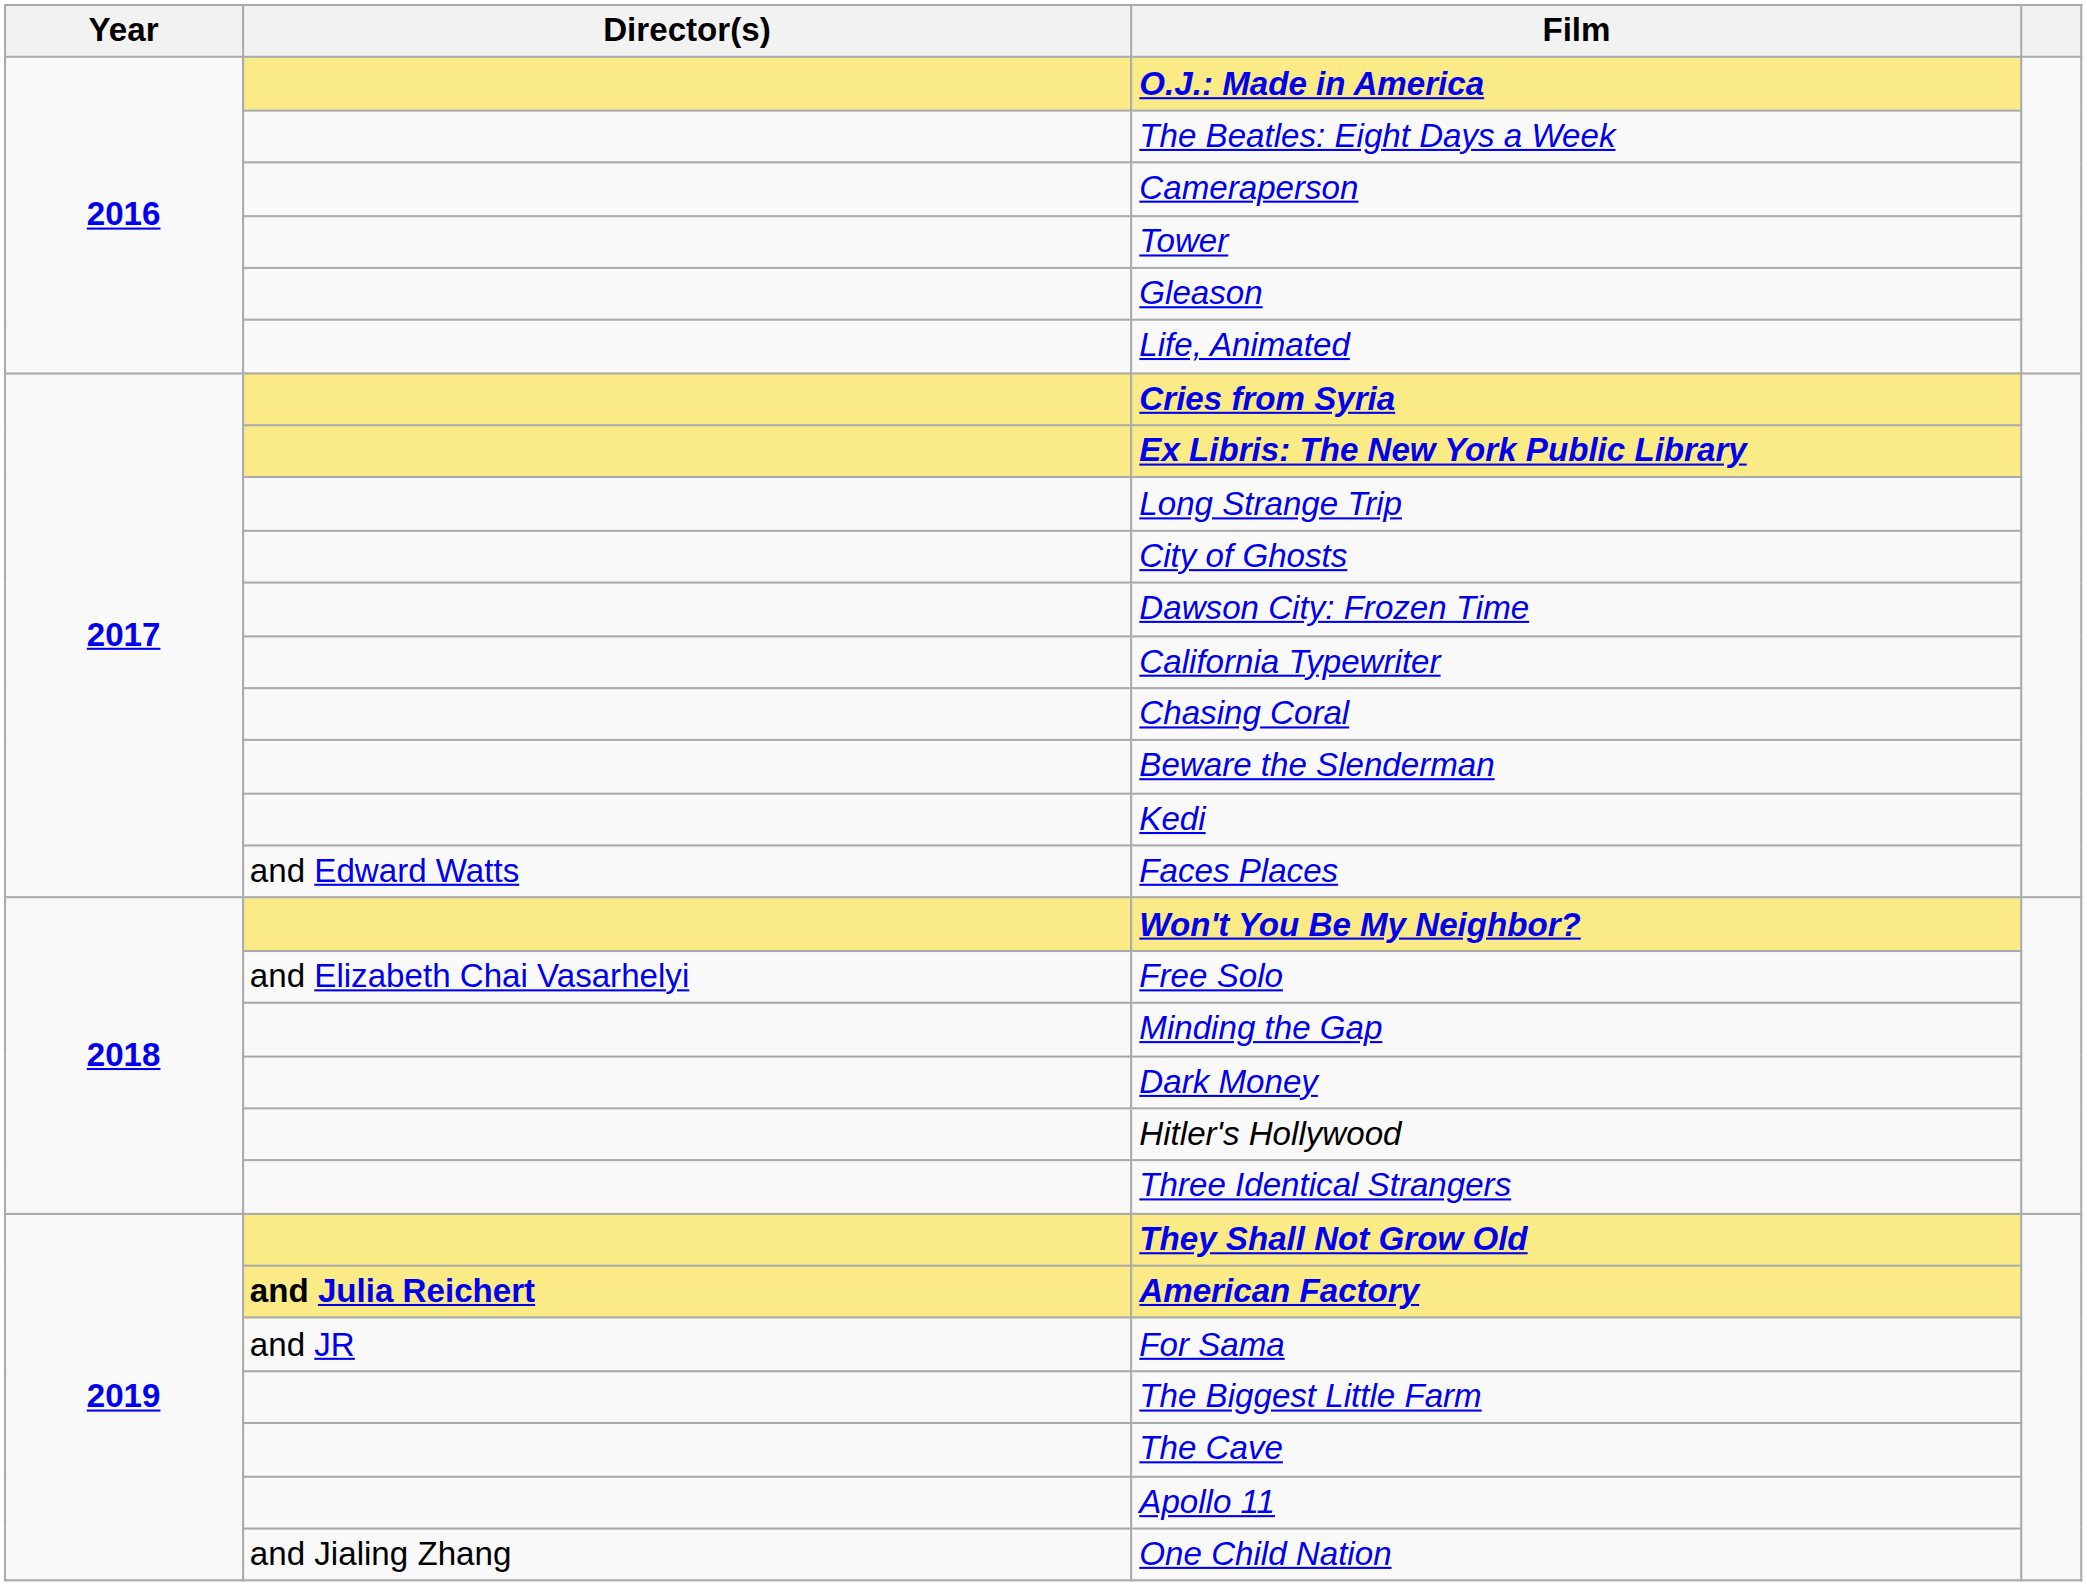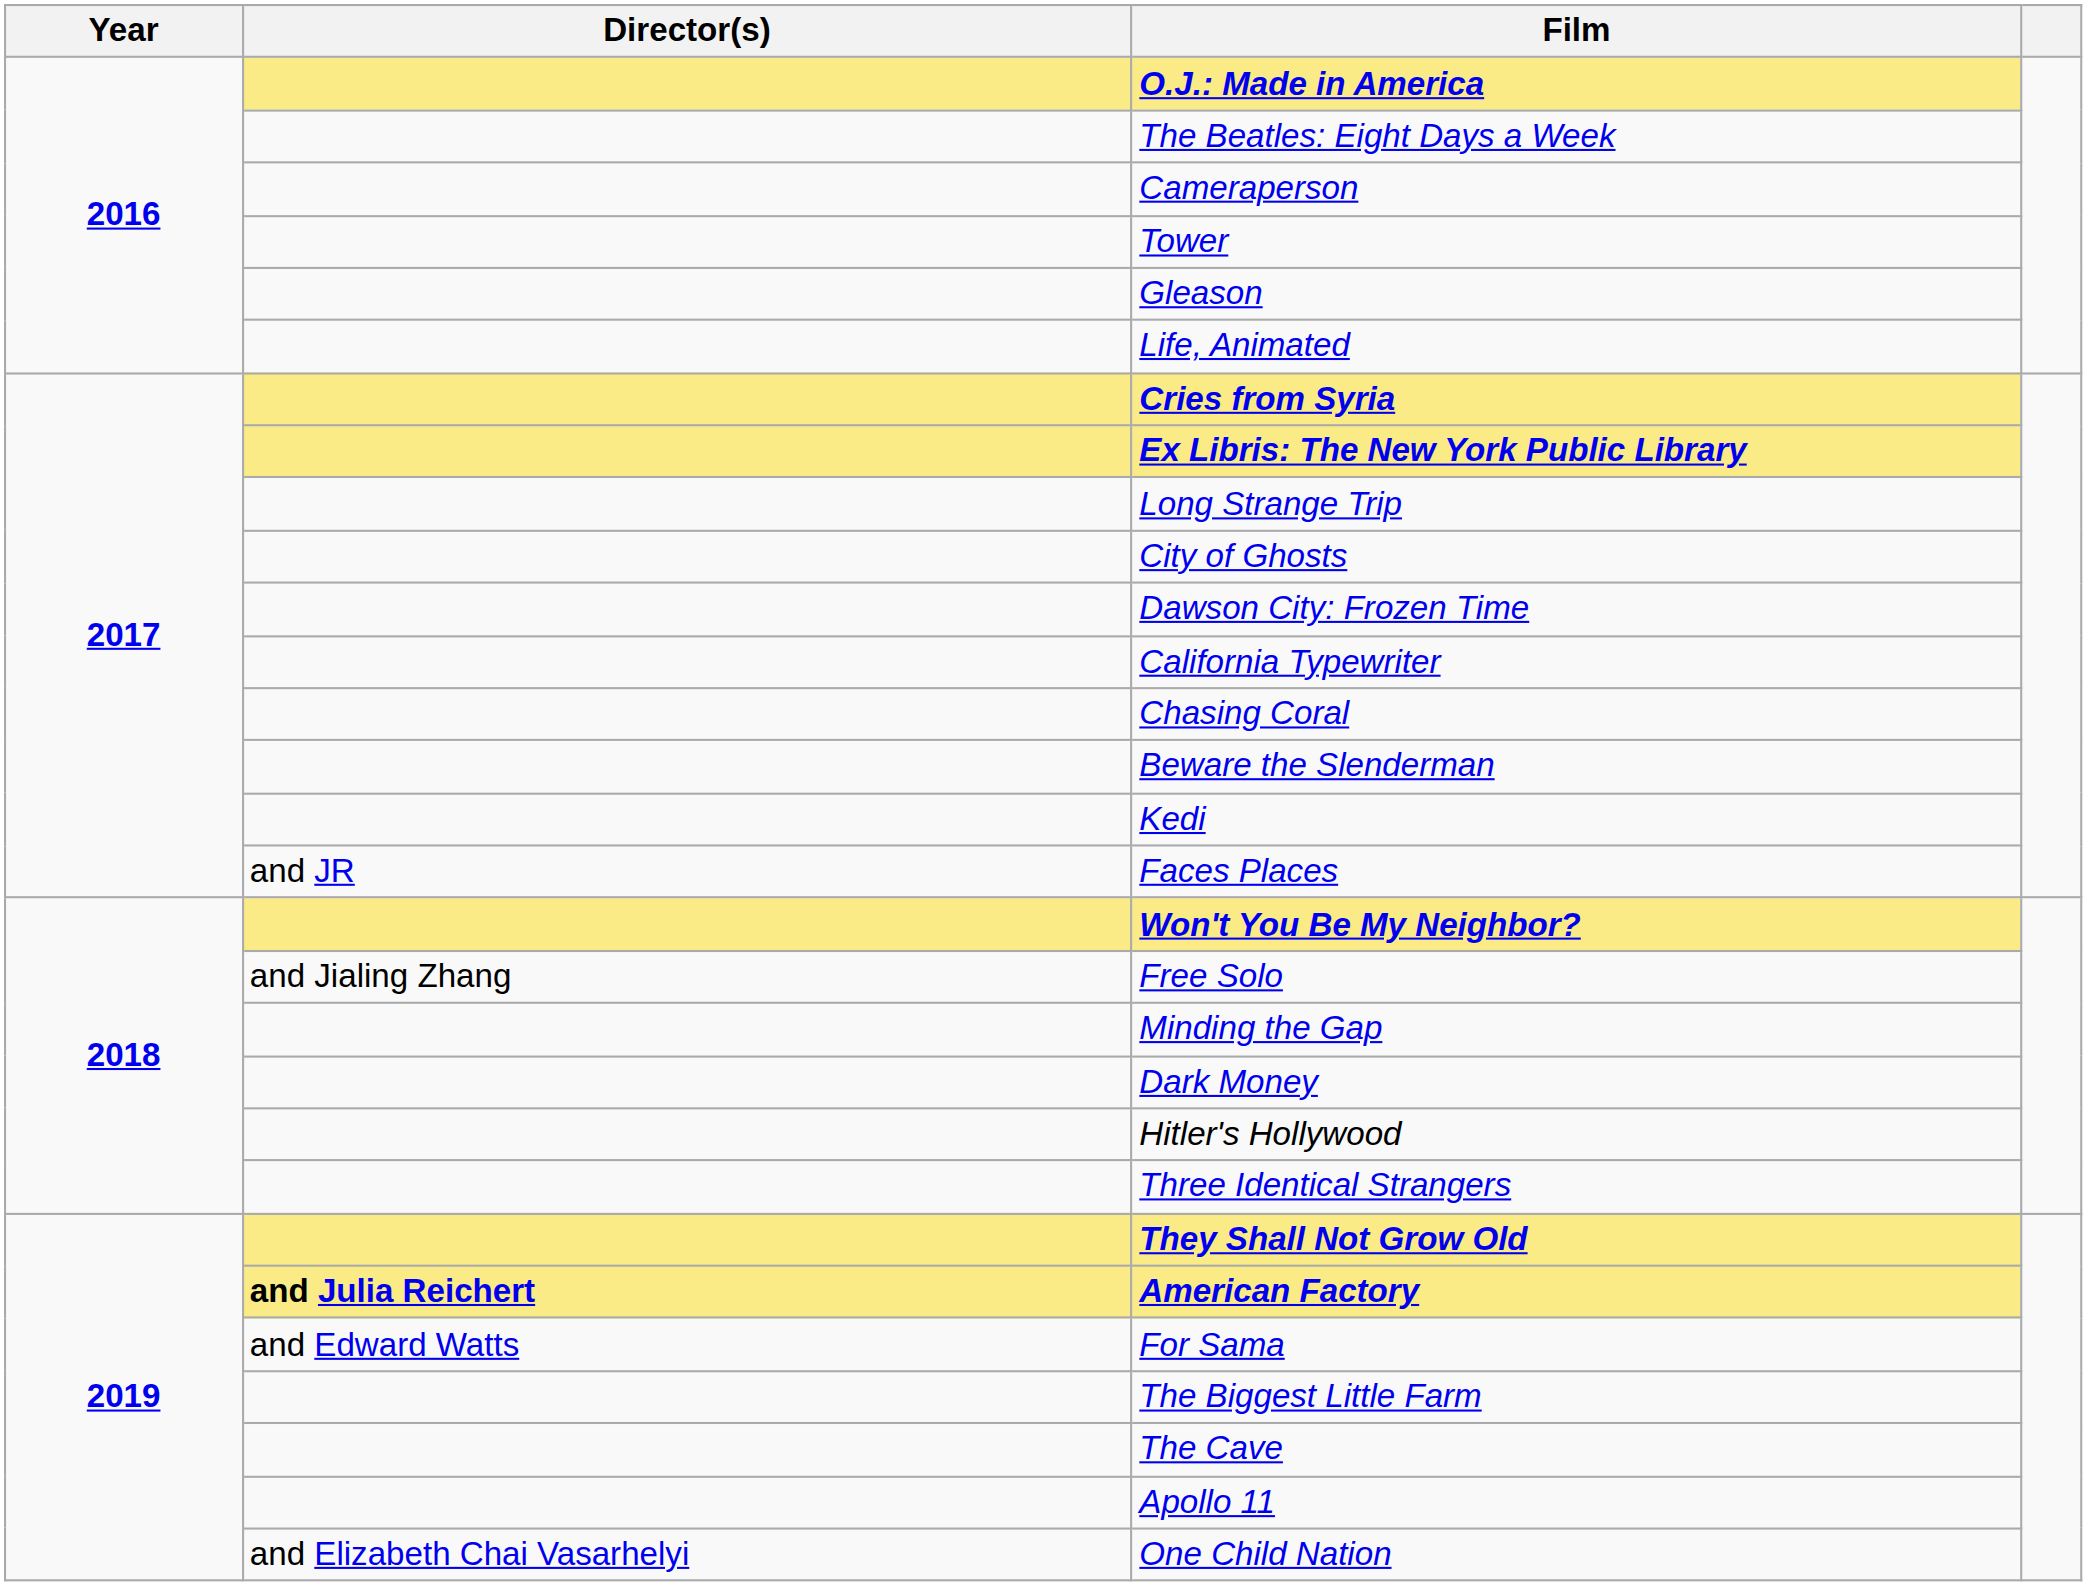 <table class="wikitable sortable">
 <tr>
 <th scope="col" style="width:8%;">Year</th>
 <th scope="col" style="width:30%;">Director(s)</th>
 <th scope="col" style="width:30%;">Film</th>
 <th scope="col" style="width:2%;" class="unsortable"></th>
 </tr>
 <tr>
 <td rowspan="6" style="text-align:center"><strong><a href='#'>2016</a></strong><br></td>
 <td bgcolor="#FAEB86"><strong></strong></td>
 <td bgcolor="#FAEB86"><strong><em><a href='#'>O.J.: Made in America</a></em></strong></td>
 <td rowspan="6" style="text-align:center"></td>
 </tr>
 <tr>
 <td></td>
 <td><em><a href='#'>The Beatles: Eight Days a Week</a></em></td>
 </tr>
 <tr>
 <td></td>
 <td><em><a href='#'>Cameraperson</a></em></td>
 </tr>
 <tr>
 <td></td>
 <td><em><a href='#'>Tower</a></em></td>
 </tr>
 <tr>
 <td></td>
 <td><em><a href='#'>Gleason</a></em></td>
 </tr>
 <tr>
 <td></td>
 <td><em><a href='#'>Life, Animated</a></em></td>
 </tr>
 <tr>
 <td rowspan="10" style="text-align:center"><strong><a href='#'>2017</a></strong><br></td>
 <td bgcolor="#FAEB86"><strong></strong></td>
 <td bgcolor="#FAEB86"><strong><em><a href='#'>Cries from Syria</a></em></strong></td>
 <td rowspan="10" style="text-align:center"></td>
 </tr>
 <tr>
 <td bgcolor="#FAEB86"><strong></strong></td>
 <td bgcolor="#FAEB86"><strong><em><a href='#'>Ex Libris: The New York Public Library</a></em></strong></td>
 </tr>
 <tr>
 <td></td>
 <td><em><a href='#'>Long Strange Trip</a></em></td>
 </tr>
 <tr>
 <td></td>
 <td><em><a href='#'>City of Ghosts</a></em></td>
 </tr>
 <tr>
 <td></td>
 <td><em><a href='#'>Dawson City: Frozen Time</a></em></td>
 </tr>
 <tr>
 <td></td>
 <td><em><a href='#'>California Typewriter</a></em></td>
 </tr>
 <tr>
 <td></td>
 <td><em><a href='#'>Chasing Coral</a></em></td>
 </tr>
 <tr>
 <td></td>
 <td><em><a href='#'>Beware the Slenderman</a></em></td>
 </tr>
 <tr>
 <td></td>
 <td><em><a href='#'>Kedi</a></em></td>
 </tr>
 <tr>
-<td> and <a href='#'>Edward Watts</a></td>
+<td> and <a href='#'>JR</a></td>
 <td><em><a href='#'>Faces Places</a></em></td>
 </tr>
 <tr>
 <td rowspan="6" style="text-align:center"><strong><a href='#'>2018</a></strong><br></td>
 <td bgcolor="#FAEB86"><strong></strong></td>
 <td bgcolor="#FAEB86"><strong><em><a href='#'>Won't You Be My Neighbor?</a></em></strong></td>
 <td rowspan="6" style="text-align:center"></td>
 </tr>
 <tr>
-<td> and <a href='#'>Elizabeth Chai Vasarhelyi</a></td>
+<td> and Jialing Zhang</td>
 <td><em><a href='#'>Free Solo</a></em></td>
 </tr>
 <tr>
 <td></td>
 <td><em><a href='#'>Minding the Gap</a></em></td>
 </tr>
 <tr>
 <td></td>
 <td><em><a href='#'>Dark Money</a></em></td>
 </tr>
 <tr>
 <td></td>
 <td><em>Hitler's Hollywood</em></td>
 </tr>
 <tr>
 <td></td>
 <td><em><a href='#'>Three Identical Strangers</a></em></td>
 </tr>
 <tr>
 <td rowspan="7" style="text-align:center"><strong><a href='#'>2019</a></strong><br></td>
 <td bgcolor="#FAEB86"><strong></strong></td>
 <td bgcolor="#FAEB86"><strong><em><a href='#'>They Shall Not Grow Old</a></em></strong></td>
 <td rowspan="7" style="text-align:center"></td>
 </tr>
 <tr>
 <td bgcolor="#FAEB86"><strong> and <a href='#'>Julia Reichert</a></strong></td>
 <td bgcolor="#FAEB86"><strong><em><a href='#'>American Factory</a></em></strong></td>
 </tr>
 <tr>
-<td> and <a href='#'>JR</a></td>
+<td> and <a href='#'>Edward Watts</a></td>
 <td><em><a href='#'>For Sama</a></em></td>
 </tr>
 <tr>
 <td></td>
 <td><em><a href='#'>The Biggest Little Farm</a></em></td>
 </tr>
 <tr>
 <td></td>
 <td><em><a href='#'>The Cave</a></em></td>
 </tr>
 <tr>
 <td></td>
 <td><em><a href='#'>Apollo 11</a></em></td>
 </tr>
 <tr>
-<td> and Jialing Zhang</td>
+<td> and <a href='#'>Elizabeth Chai Vasarhelyi</a></td>
 <td><em><a href='#'>One Child Nation</a></em></td>
 </tr>
 </table>
